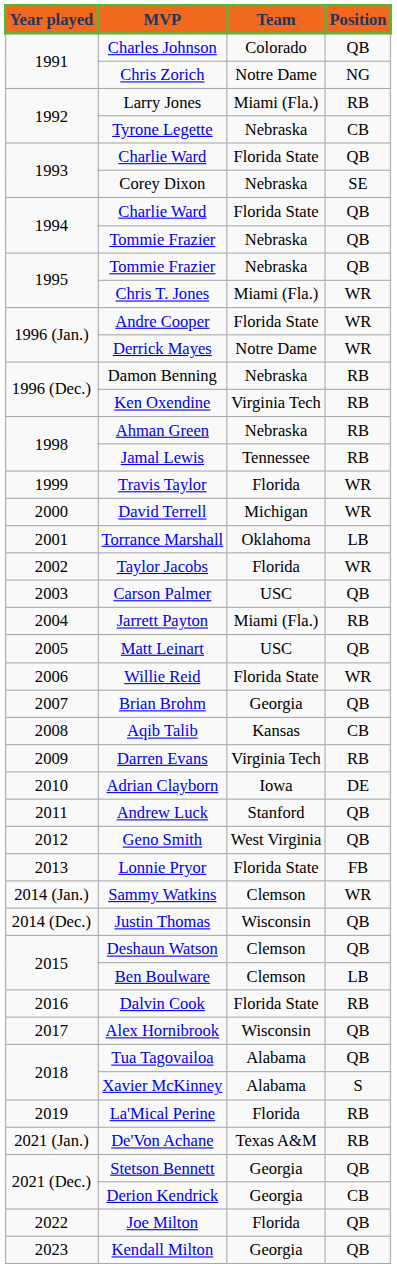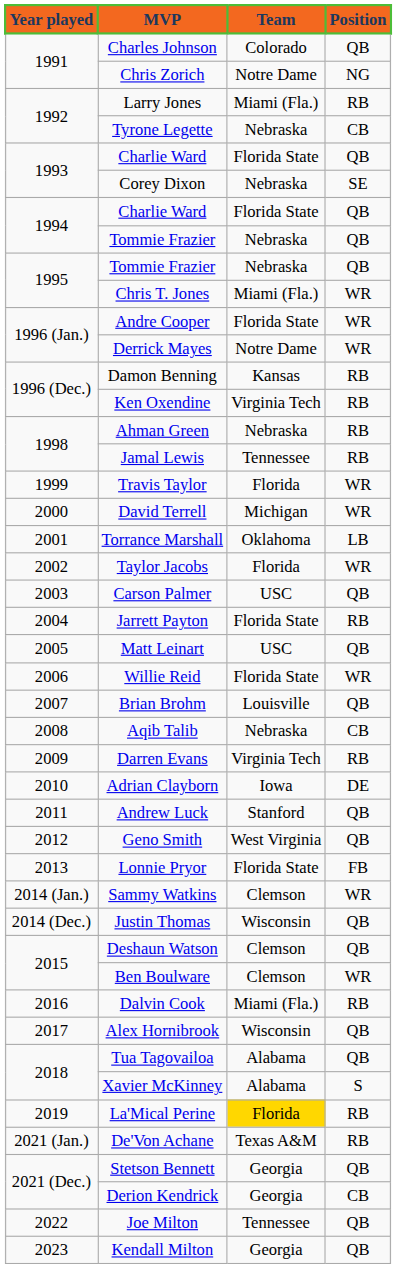 <table class="wikitable" style="text-align:center; font-size: 95%;">
 <tr>
 <th style="background:#f3681f; color:#1b385e; border:2px solid #4dbd38;">Year played</th>
 <th style="background:#f3681f; color:#1b385e; border:2px solid #4dbd38;">MVP</th>
 <th style="background:#f3681f; color:#1b385e; border:2px solid #4dbd38;">Team</th>
 <th style="background:#f3681f; color:#1b385e; border:2px solid #4dbd38;">Position</th>
 </tr>
 <tr>
 <td rowspan=2>1991</td>
 <td><a href='#'>Charles Johnson</a></td>
 <td>Colorado</td>
 <td>QB</td>
 </tr>
 <tr>
 <td><a href='#'>Chris Zorich</a></td>
 <td>Notre Dame</td>
 <td>NG</td>
 </tr>
 <tr>
 <td rowspan=2>1992</td>
 <td>Larry Jones</td>
 <td>Miami (Fla.)</td>
 <td>RB</td>
 </tr>
 <tr>
 <td><a href='#'>Tyrone Legette</a></td>
 <td>Nebraska</td>
 <td>CB</td>
 </tr>
 <tr>
 <td rowspan=2>1993</td>
 <td><a href='#'>Charlie Ward</a></td>
 <td>Florida State</td>
 <td>QB</td>
 </tr>
 <tr>
 <td>Corey Dixon</td>
 <td>Nebraska</td>
 <td>SE</td>
 </tr>
 <tr>
 <td rowspan=2>1994</td>
 <td><a href='#'>Charlie Ward</a></td>
 <td>Florida State</td>
 <td>QB</td>
 </tr>
 <tr>
 <td><a href='#'>Tommie Frazier</a></td>
 <td>Nebraska</td>
 <td>QB</td>
 </tr>
 <tr>
 <td rowspan=2>1995</td>
 <td><a href='#'>Tommie Frazier</a></td>
 <td>Nebraska</td>
 <td>QB</td>
 </tr>
 <tr>
 <td><a href='#'>Chris T. Jones</a></td>
 <td>Miami (Fla.)</td>
 <td>WR</td>
 </tr>
 <tr>
 <td rowspan=2>1996 (Jan.)</td>
 <td><a href='#'>Andre Cooper</a></td>
 <td>Florida State</td>
 <td>WR</td>
 </tr>
 <tr>
 <td><a href='#'>Derrick Mayes</a></td>
 <td>Notre Dame</td>
 <td>WR</td>
 </tr>
 <tr>
 <td rowspan=2>1996 (Dec.)</td>
 <td>Damon Benning</td>
-<td>Nebraska</td>
+<td>Kansas</td>
 <td>RB</td>
 </tr>
 <tr>
 <td><a href='#'>Ken Oxendine</a></td>
 <td>Virginia Tech</td>
 <td>RB</td>
 </tr>
 <tr>
 <td rowspan=2>1998</td>
 <td><a href='#'>Ahman Green</a></td>
 <td>Nebraska</td>
 <td>RB</td>
 </tr>
 <tr>
 <td><a href='#'>Jamal Lewis</a></td>
 <td>Tennessee</td>
 <td>RB</td>
 </tr>
 <tr>
 <td>1999</td>
 <td><a href='#'>Travis Taylor</a></td>
 <td>Florida</td>
 <td>WR</td>
 </tr>
 <tr>
 <td>2000</td>
 <td><a href='#'>David Terrell</a></td>
 <td>Michigan</td>
 <td>WR</td>
 </tr>
 <tr>
 <td>2001</td>
 <td><a href='#'>Torrance Marshall</a></td>
 <td>Oklahoma</td>
 <td>LB</td>
 </tr>
 <tr>
 <td>2002</td>
 <td><a href='#'>Taylor Jacobs</a></td>
 <td>Florida</td>
 <td>WR</td>
 </tr>
 <tr>
 <td>2003</td>
 <td><a href='#'>Carson Palmer</a></td>
 <td>USC</td>
 <td>QB</td>
 </tr>
 <tr>
 <td>2004</td>
 <td><a href='#'>Jarrett Payton</a></td>
-<td>Miami (Fla.)</td>
+<td>Florida State</td>
 <td>RB</td>
 </tr>
 <tr>
 <td>2005</td>
 <td><a href='#'>Matt Leinart</a></td>
 <td>USC</td>
 <td>QB</td>
 </tr>
 <tr>
 <td>2006</td>
 <td><a href='#'>Willie Reid</a></td>
 <td>Florida State</td>
 <td>WR</td>
 </tr>
 <tr>
 <td>2007</td>
 <td><a href='#'>Brian Brohm</a></td>
-<td>Georgia</td>
+<td>Louisville</td>
 <td>QB</td>
 </tr>
 <tr>
 <td>2008</td>
 <td><a href='#'>Aqib Talib</a></td>
-<td>Kansas</td>
+<td>Nebraska</td>
 <td>CB</td>
 </tr>
 <tr>
 <td>2009</td>
 <td><a href='#'>Darren Evans</a></td>
 <td>Virginia Tech</td>
 <td>RB</td>
 </tr>
 <tr>
 <td>2010</td>
 <td><a href='#'>Adrian Clayborn</a></td>
 <td>Iowa</td>
 <td>DE</td>
 </tr>
 <tr>
 <td>2011</td>
 <td><a href='#'>Andrew Luck</a></td>
 <td>Stanford</td>
 <td>QB</td>
 </tr>
 <tr>
 <td>2012</td>
 <td><a href='#'>Geno Smith</a></td>
 <td>West Virginia</td>
 <td>QB</td>
 </tr>
 <tr>
 <td>2013</td>
 <td><a href='#'>Lonnie Pryor</a></td>
 <td>Florida State</td>
 <td>FB</td>
 </tr>
 <tr>
 <td>2014 (Jan.)</td>
 <td><a href='#'>Sammy Watkins</a></td>
 <td>Clemson</td>
 <td>WR</td>
 </tr>
 <tr>
 <td>2014 (Dec.)</td>
 <td><a href='#'>Justin Thomas</a></td>
 <td>Wisconsin</td>
 <td>QB</td>
 </tr>
 <tr>
 <td rowspan=2>2015</td>
 <td><a href='#'>Deshaun Watson</a></td>
 <td>Clemson</td>
 <td>QB</td>
 </tr>
 <tr>
 <td><a href='#'>Ben Boulware</a></td>
 <td>Clemson</td>
-<td>LB</td>
+<td>WR</td>
 </tr>
 <tr>
 <td>2016</td>
 <td><a href='#'>Dalvin Cook</a></td>
-<td>Florida State</td>
+<td>Miami (Fla.)</td>
 <td>RB</td>
 </tr>
 <tr>
 <td>2017</td>
 <td><a href='#'>Alex Hornibrook</a></td>
 <td>Wisconsin</td>
 <td>QB</td>
 </tr>
 <tr>
 <td rowspan=2>2018</td>
 <td><a href='#'>Tua Tagovailoa</a></td>
 <td>Alabama</td>
 <td>QB</td>
 </tr>
 <tr>
 <td><a href='#'>Xavier McKinney</a></td>
 <td>Alabama</td>
 <td>S</td>
 </tr>
 <tr>
 <td>2019</td>
 <td><a href='#'>La'Mical Perine</a></td>
-<td>Florida</td>
+<td style="background: gold;">Florida</td>
 <td>RB</td>
 </tr>
 <tr>
 <td>2021 (Jan.)</td>
 <td><a href='#'>De'Von Achane</a></td>
 <td>Texas A&M</td>
 <td>RB</td>
 </tr>
 <tr>
 <td rowspan=2>2021 (Dec.)</td>
 <td><a href='#'>Stetson Bennett</a></td>
 <td>Georgia</td>
 <td>QB</td>
 </tr>
 <tr>
 <td><a href='#'>Derion Kendrick</a></td>
 <td>Georgia</td>
 <td>CB</td>
 </tr>
 <tr>
 <td>2022</td>
 <td><a href='#'>Joe Milton</a></td>
-<td>Florida</td>
+<td>Tennessee</td>
 <td>QB</td>
 </tr>
 <tr>
 <td>2023</td>
 <td><a href='#'>Kendall Milton</a></td>
 <td>Georgia</td>
 <td>QB</td>
 </tr>
 </table>
